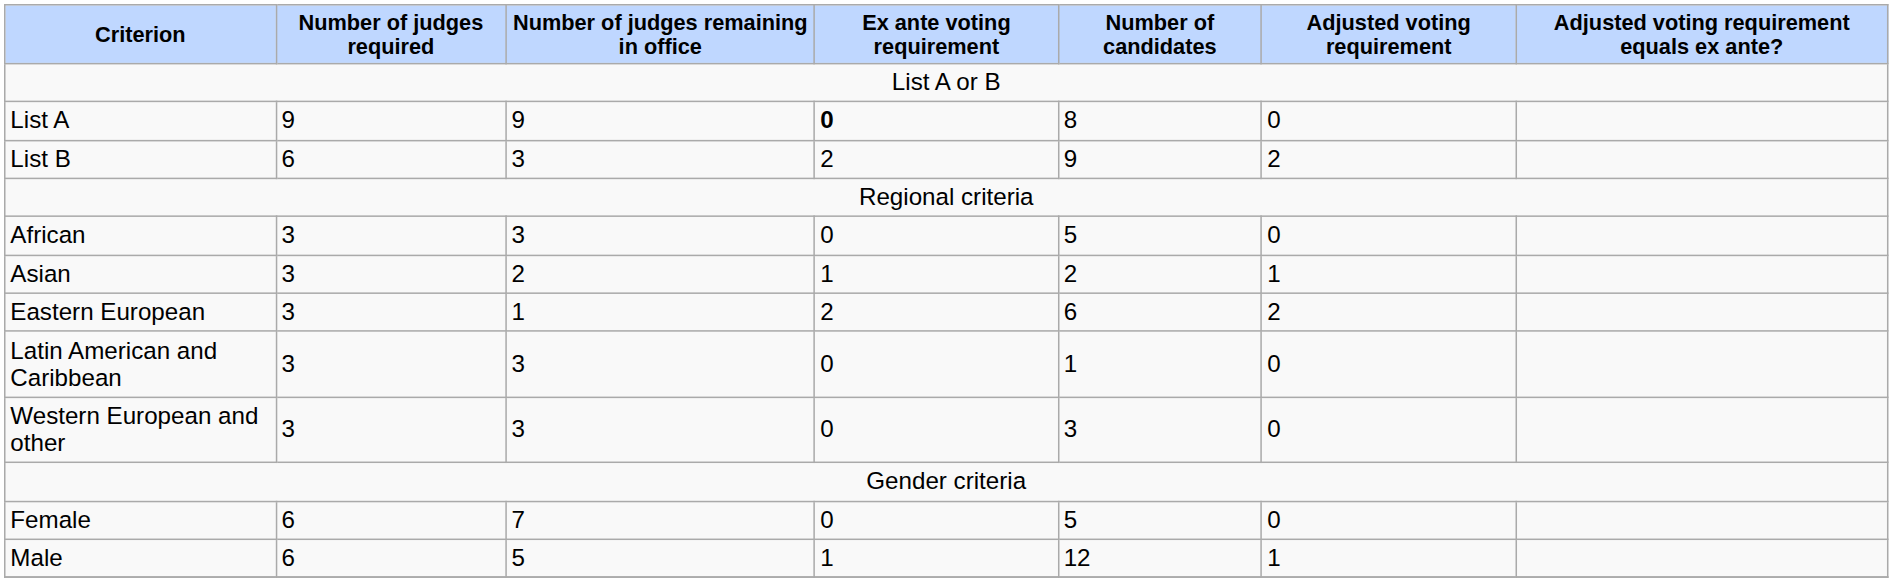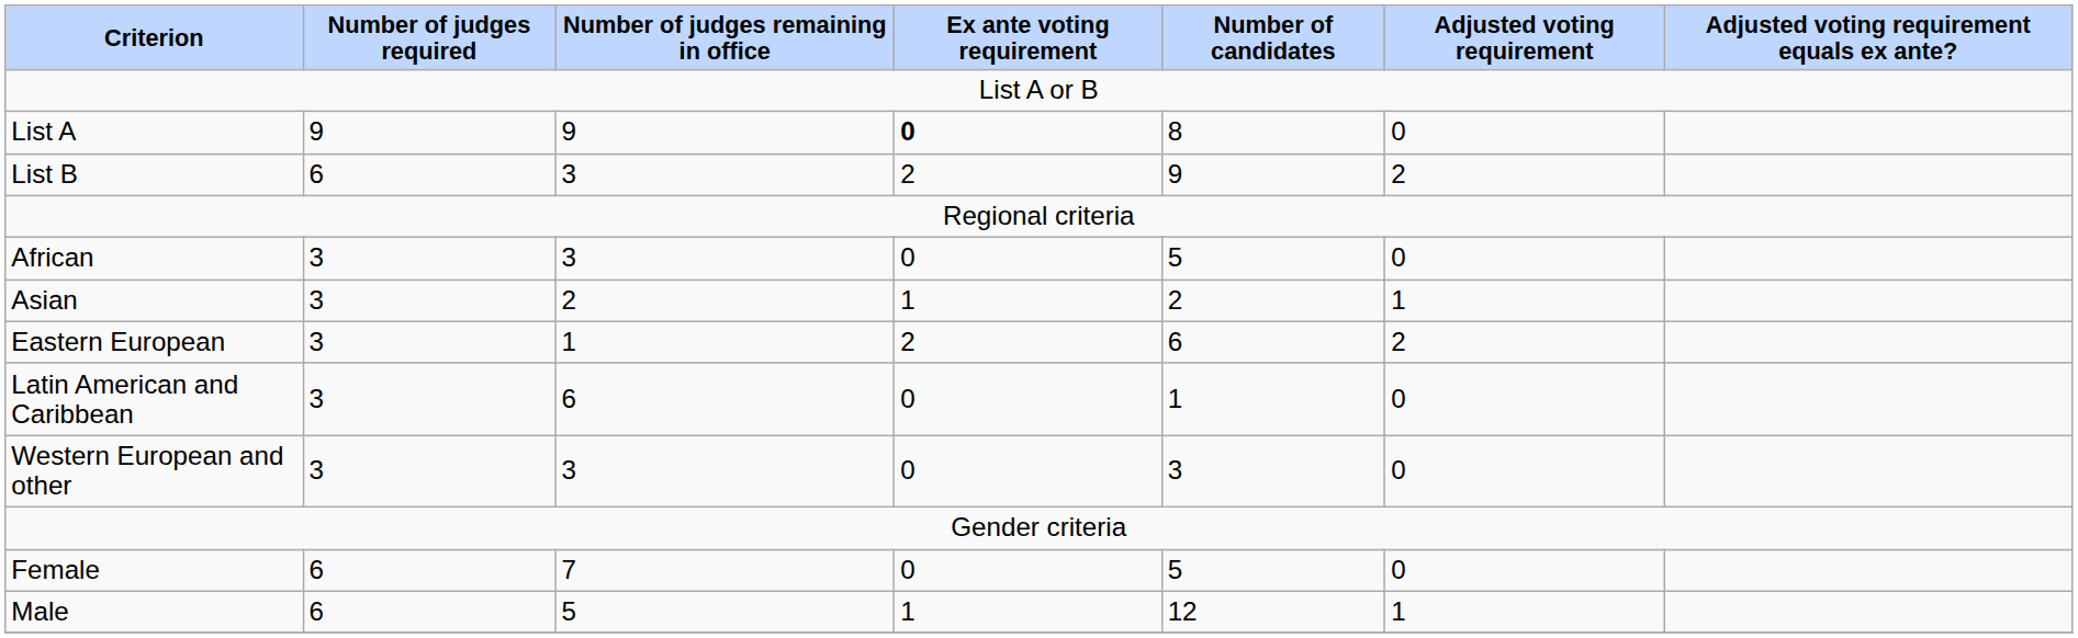 <table class="wikitable defaultcenter col1left">
 <tr bgcolor=#BFD7FF align="center" style="font-size:90%;">
 <td style="text-align:center"><strong>Criterion</strong></td>
 <td><strong>Number of judges required</strong></td>
 <td><strong>Number of judges remaining in office</strong></td>
 <td><strong>Ex ante voting requirement</strong></td>
 <td><strong>Number of candidates</strong></td>
 <td><strong>Adjusted voting requirement</strong></td>
 <td><strong>Adjusted voting requirement equals ex ante?</strong></td>
 </tr>
 <tr>
 <td colspan=8 style="text-align:center">List A or B</td>
 </tr>
 <tr>
 <td>List A</td>
 <td>9</td>
 <td>9</td>
 <td><strong>0</strong></td>
 <td>8</td>
 <td>0</td>
 <td></td>
 </tr>
 <tr>
 <td>List B</td>
 <td>6</td>
 <td>3</td>
 <td>2</td>
 <td>9</td>
 <td>2</td>
 <td></td>
 </tr>
 <tr>
 <td colspan=8 style="text-align:center">Regional criteria</td>
 </tr>
 <tr>
 <td>African</td>
 <td>3</td>
 <td>3</td>
 <td>0</td>
 <td>5</td>
 <td>0</td>
 <td></td>
 </tr>
 <tr>
 <td>Asian</td>
 <td>3</td>
 <td>2</td>
 <td>1</td>
 <td>2</td>
 <td>1</td>
 <td></td>
 </tr>
 <tr>
 <td>Eastern European</td>
 <td>3</td>
 <td>1</td>
 <td>2</td>
 <td>6</td>
 <td>2</td>
 <td></td>
 </tr>
 <tr>
 <td>Latin American and Caribbean</td>
 <td>3</td>
-<td>3</td>
+<td>6</td>
 <td>0</td>
 <td>1</td>
 <td>0</td>
 <td></td>
 </tr>
 <tr>
 <td>Western European and other</td>
 <td>3</td>
 <td>3</td>
 <td>0</td>
 <td>3</td>
 <td>0</td>
 <td></td>
 </tr>
 <tr>
 <td colspan=8 style="text-align:center">Gender criteria</td>
 </tr>
 <tr>
 <td>Female</td>
 <td>6</td>
 <td>7</td>
 <td>0</td>
 <td>5</td>
 <td>0</td>
 <td></td>
 </tr>
 <tr>
 <td>Male</td>
 <td>6</td>
 <td>5</td>
 <td>1</td>
 <td>12</td>
 <td>1</td>
 <td></td>
 </tr>
 <tr>
 </tr>
 </table>
